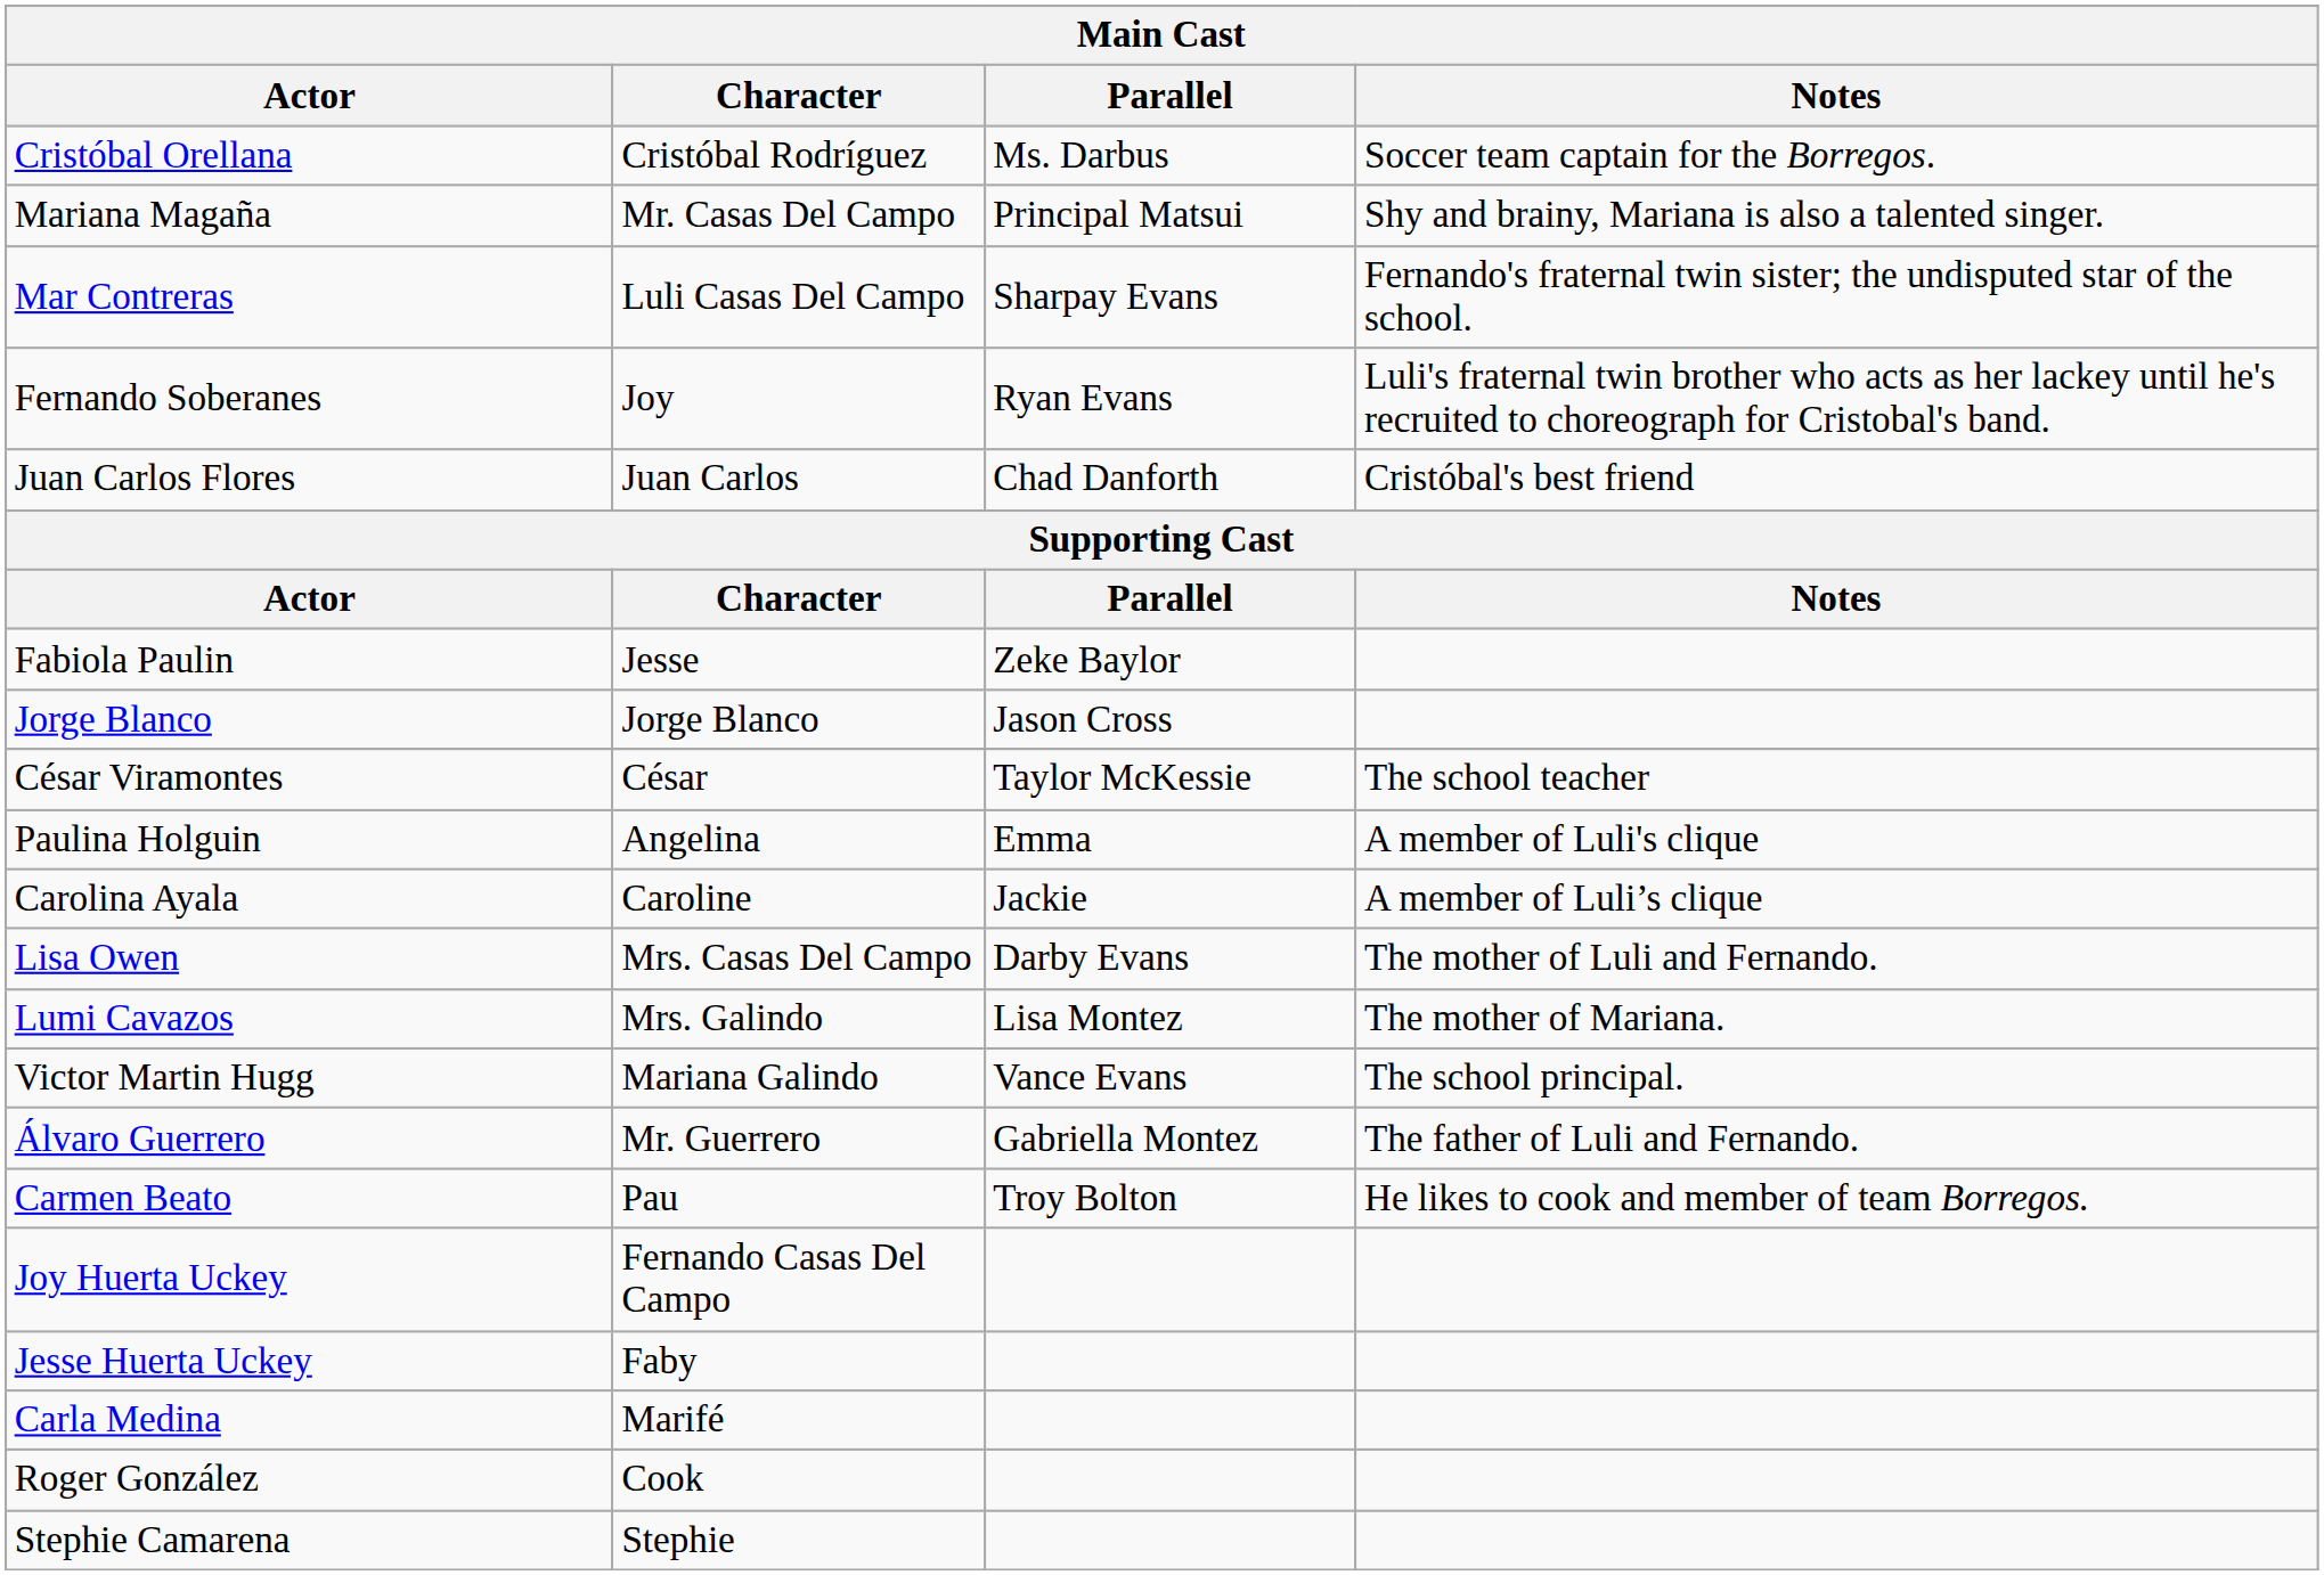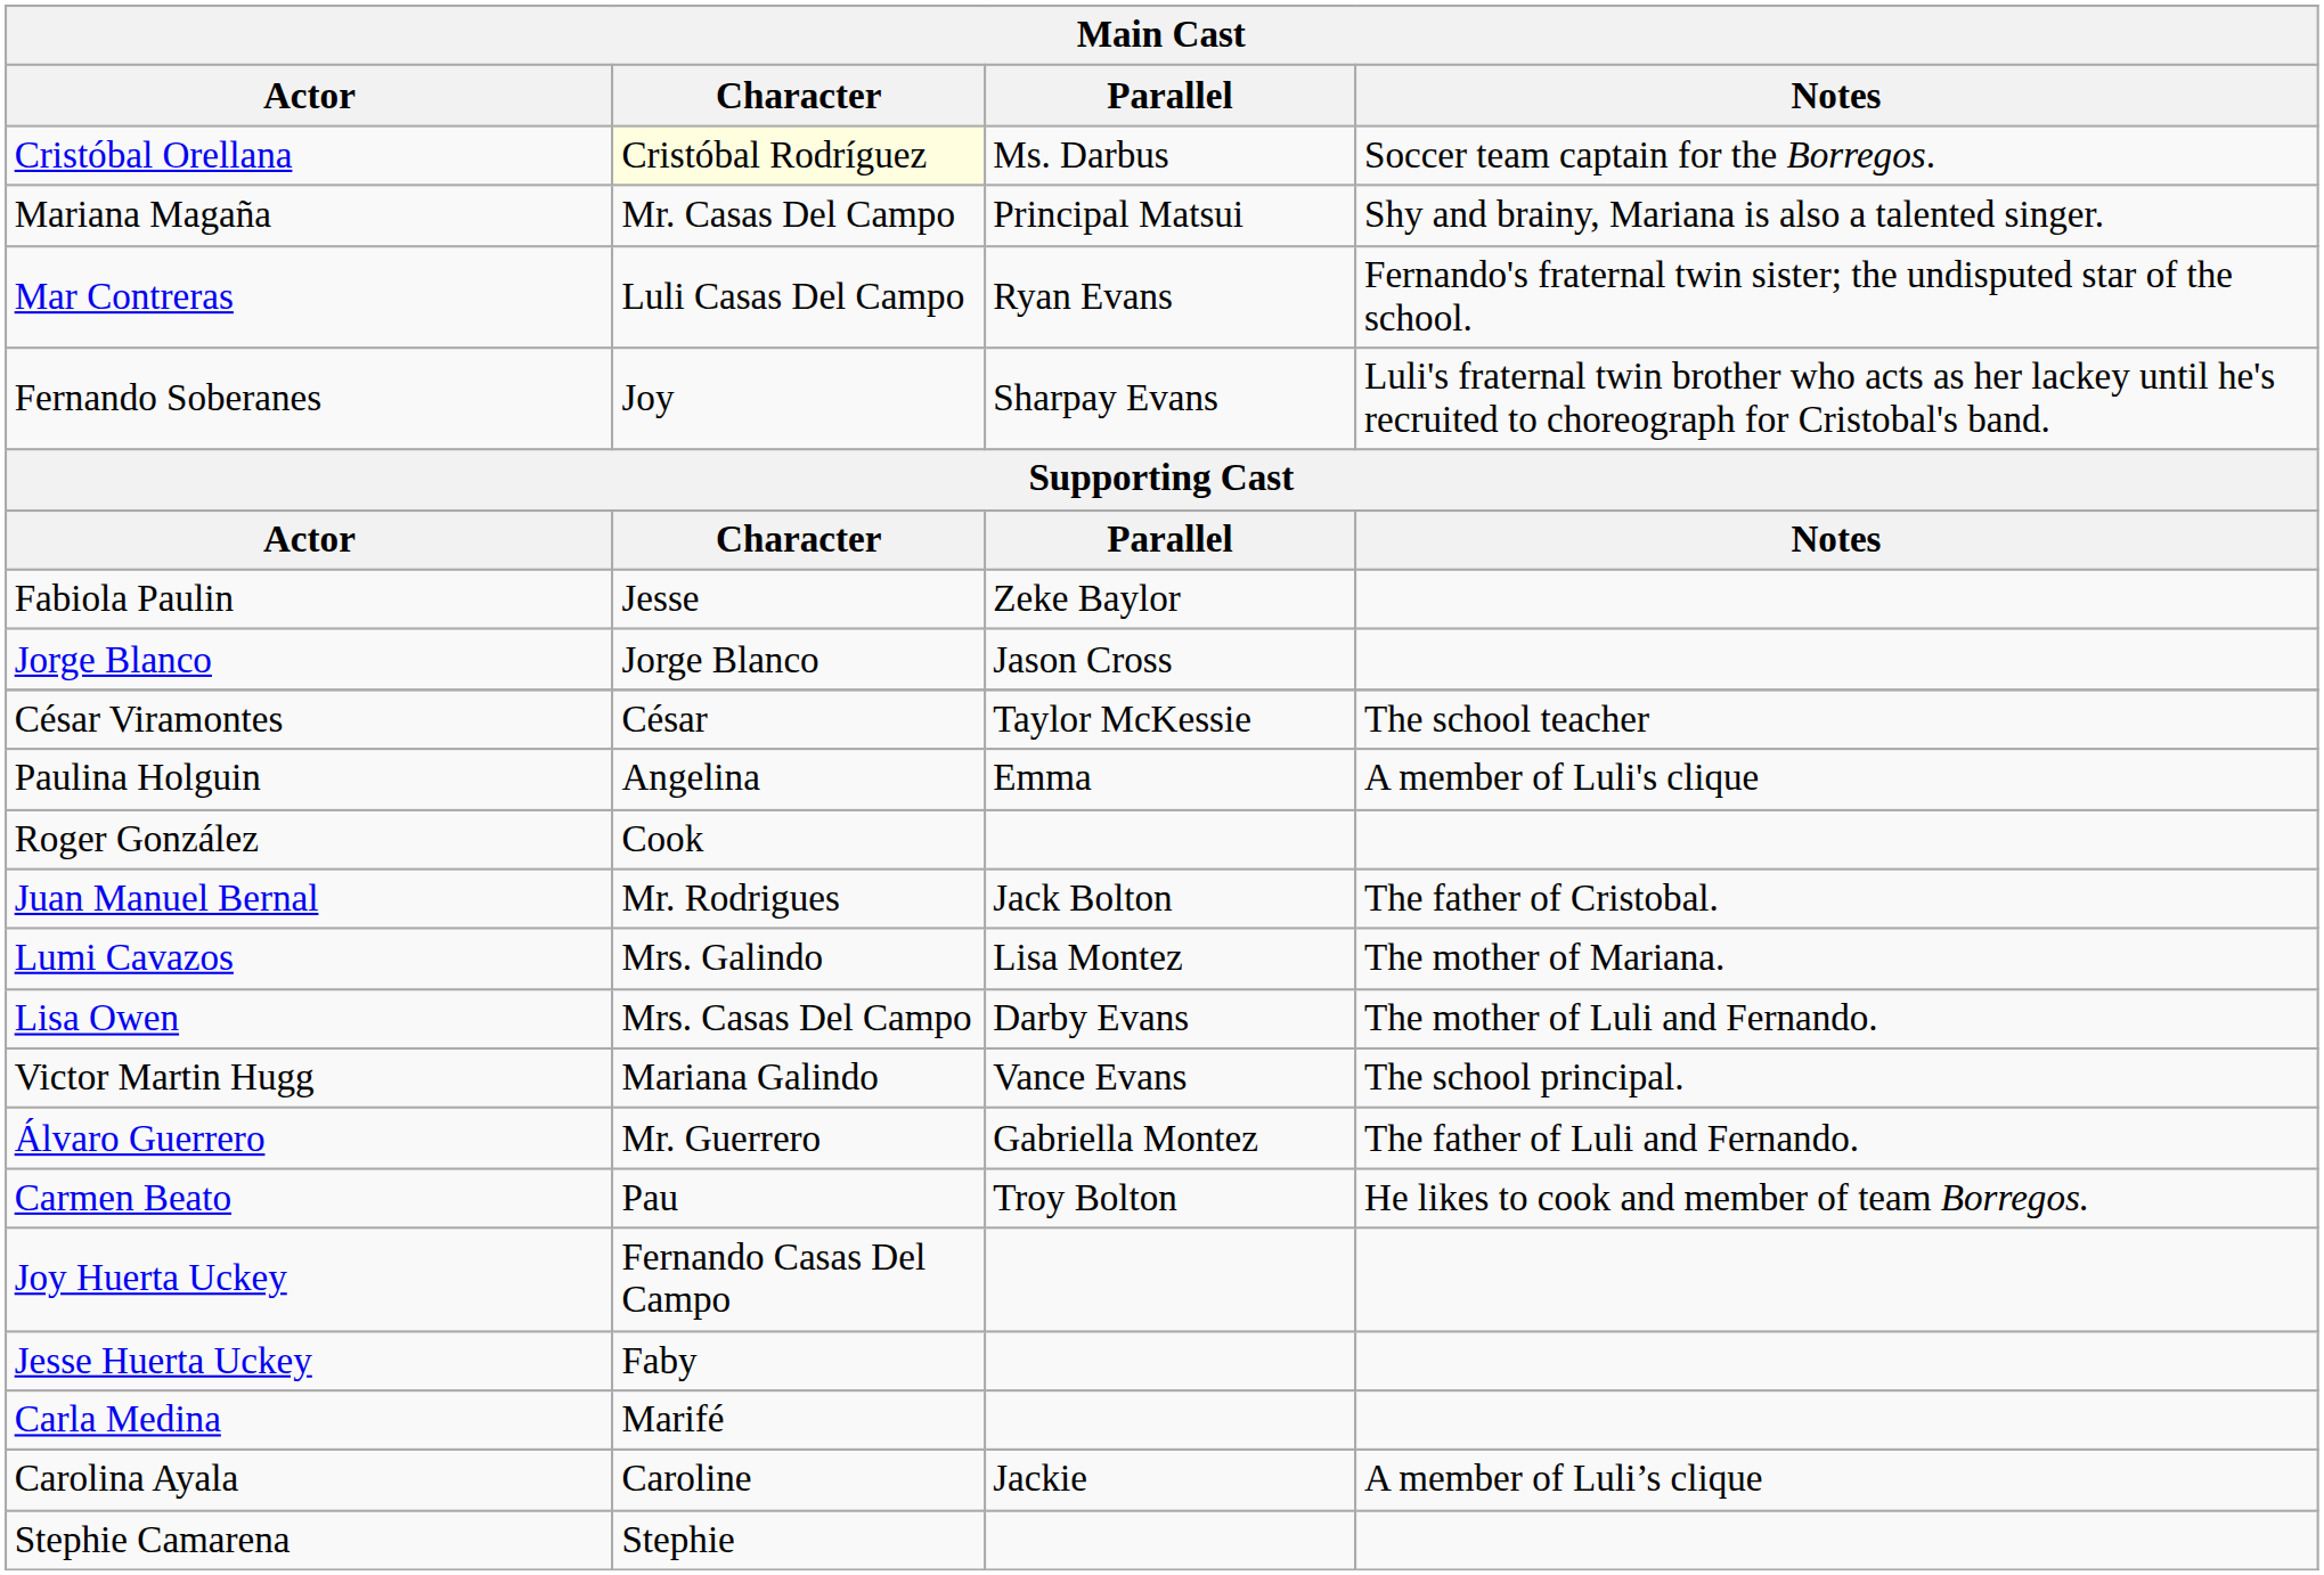 <table class="wikitable">
 <tr>
 <th colspan="4">Main Cast</th>
 </tr>
 <tr>
 <th width="250">Actor</th>
 <th width="150">Character</th>
 <th width="150">Parallel</th>
 <th width="400">Notes</th>
 </tr>
 <tr>
 <td><a href='#'>Cristóbal Orellana</a></td>
-<td>Cristóbal Rodríguez</td>
+<td style="background: lightyellow;">Cristóbal Rodríguez</td>
 <td>Ms. Darbus</td>
 <td>Soccer team captain for the <em>Borregos</em>.</td>
 </tr>
 <tr>
 <td>Mariana Magaña</td>
 <td>Mr. Casas Del Campo</td>
 <td>Principal Matsui</td>
 <td>Shy and brainy, Mariana is also a talented singer.</td>
 </tr>
 <tr>
 <td><a href='#'>Mar Contreras</a></td>
 <td>Luli Casas Del Campo</td>
-<td>Sharpay Evans</td>
+<td>Ryan Evans</td>
 <td>Fernando's fraternal twin sister; the undisputed star of the school.</td>
 </tr>
 <tr>
 <td>Fernando Soberanes</td>
 <td>Joy</td>
-<td>Ryan Evans</td>
+<td>Sharpay Evans</td>
 <td>Luli's fraternal twin brother who acts as her lackey until he's recruited to choreograph for Cristobal's band.</td>
-</tr>
-<tr>
-<td>Juan Carlos Flores</td>
-<td>Juan Carlos</td>
-<td>Chad Danforth</td>
-<td>Cristóbal's best friend</td>
 </tr>
 <tr>
 <th colspan="4">Supporting Cast</th>
 </tr>
 <tr>
 <th width="250">Actor</th>
 <th width="150">Character</th>
 <th width="150">Parallel</th>
 <th width="400">Notes</th>
 </tr>
 <tr>
 <td>Fabiola Paulin</td>
 <td>Jesse</td>
 <td>Zeke Baylor</td>
 <td></td>
 </tr>
 <tr>
 <td><a href='#'>Jorge Blanco</a></td>
 <td>Jorge Blanco</td>
 <td>Jason Cross</td>
 <td></td>
 </tr>
 <tr>
 </tr>
 <tr>
 <td>César Viramontes</td>
 <td>César</td>
 <td>Taylor McKessie</td>
 <td>The school teacher</td>
 </tr>
 <tr>
 <td>Paulina Holguin</td>
 <td>Angelina</td>
 <td>Emma</td>
 <td>A member of Luli's clique</td>
 </tr>
 <tr>
-<td>Carolina Ayala</td>
-<td>Caroline</td>
-<td>Jackie</td>
-<td>A member of Luli’s clique</td>
+<td>Roger González</td>
+<td>Cook</td>
+<td></td>
+<td></td>
+</tr>
+<tr>
+<td><a href='#'>Juan Manuel Bernal</a></td>
+<td>Mr. Rodrigues</td>
+<td>Jack Bolton</td>
+<td>The father of Cristobal.</td>
+</tr>
+<tr>
+<td><a href='#'>Lumi Cavazos</a></td>
+<td>Mrs. Galindo</td>
+<td>Lisa Montez</td>
+<td>The mother of Mariana.</td>
 </tr>
 <tr>
 <td><a href='#'>Lisa Owen</a></td>
 <td>Mrs. Casas Del Campo</td>
 <td>Darby Evans</td>
 <td>The mother of Luli and Fernando.</td>
-</tr>
-<tr>
-<td><a href='#'>Lumi Cavazos</a></td>
-<td>Mrs. Galindo</td>
-<td>Lisa Montez</td>
-<td>The mother of Mariana.</td>
 </tr>
 <tr>
 <td>Victor Martin Hugg</td>
 <td>Mariana Galindo</td>
 <td>Vance Evans</td>
 <td>The school principal.</td>
 </tr>
 <tr>
 <td><a href='#'>Álvaro Guerrero</a></td>
 <td>Mr. Guerrero</td>
 <td>Gabriella Montez</td>
 <td>The father of Luli and Fernando.</td>
 </tr>
 <tr>
 <td><a href='#'>Carmen Beato</a></td>
 <td>Pau</td>
 <td>Troy Bolton</td>
 <td>He likes to cook and member of team <em>Borregos.</em></td>
 </tr>
 <tr>
 <td><a href='#'>Joy Huerta Uckey</a></td>
 <td>Fernando Casas Del Campo</td>
 <td></td>
 <td></td>
 </tr>
 <tr>
 <td><a href='#'>Jesse Huerta Uckey</a></td>
 <td>Faby</td>
 <td></td>
 <td></td>
 </tr>
 <tr>
 <td><a href='#'>Carla Medina</a></td>
 <td>Marifé</td>
 <td></td>
 <td></td>
 </tr>
 <tr>
-<td>Roger González</td>
-<td>Cook</td>
-<td></td>
-<td></td>
+<td>Carolina Ayala</td>
+<td>Caroline</td>
+<td>Jackie</td>
+<td>A member of Luli’s clique</td>
 </tr>
 <tr>
 <td>Stephie Camarena</td>
 <td>Stephie</td>
 <td></td>
 <td></td>
 </tr>
 </table>
